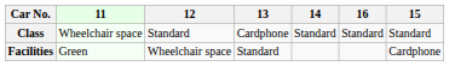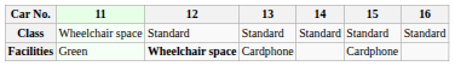 <table class="wikitable">
 <tr>
 <th>Car No.</th>
 <th style="background: #E6FFE6">11</th>
 <th>12</th>
 <th>13</th>
 <th>14</th>
+<th>15</th>
 <th>16</th>
-<th>15</th>
 </tr>
 <tr>
 <th>Class</th>
 <td style="background: #F5FFF5">Wheelchair space</td>
 <td>Standard</td>
-<td>Cardphone</td>
+<td>Standard</td>
 <td>Standard</td>
 <td>Standard</td>
 <td>Standard</td>
 </tr>
 <tr>
 <th>Facilities</th>
 <td style="background: #F5FFF5">Green</td>
-<td>Wheelchair space</td>
-<td>Standard</td>
-<td> </td>
+<td><strong>Wheelchair space</strong></td>
+<td>Cardphone</td>
 <td> </td>
 <td>Cardphone</td>
+<td> </td>
 </tr>
 </table>
